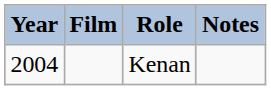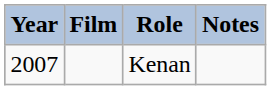 <table class="wikitable" style="font-size:90%;">
 <tr>
 <th style="background:#B0C4DE;">Year</th>
 <th style="background:#B0C4DE;">Film</th>
 <th style="background:#B0C4DE;">Role</th>
 <th style="background:#B0C4DE;">Notes</th>
 </tr>
 <tr>
-<td>2004</td>
+<td>2007</td>
 <td><em></em></td>
 <td>Kenan</td>
 <td></td>
 </tr>
 </table>
